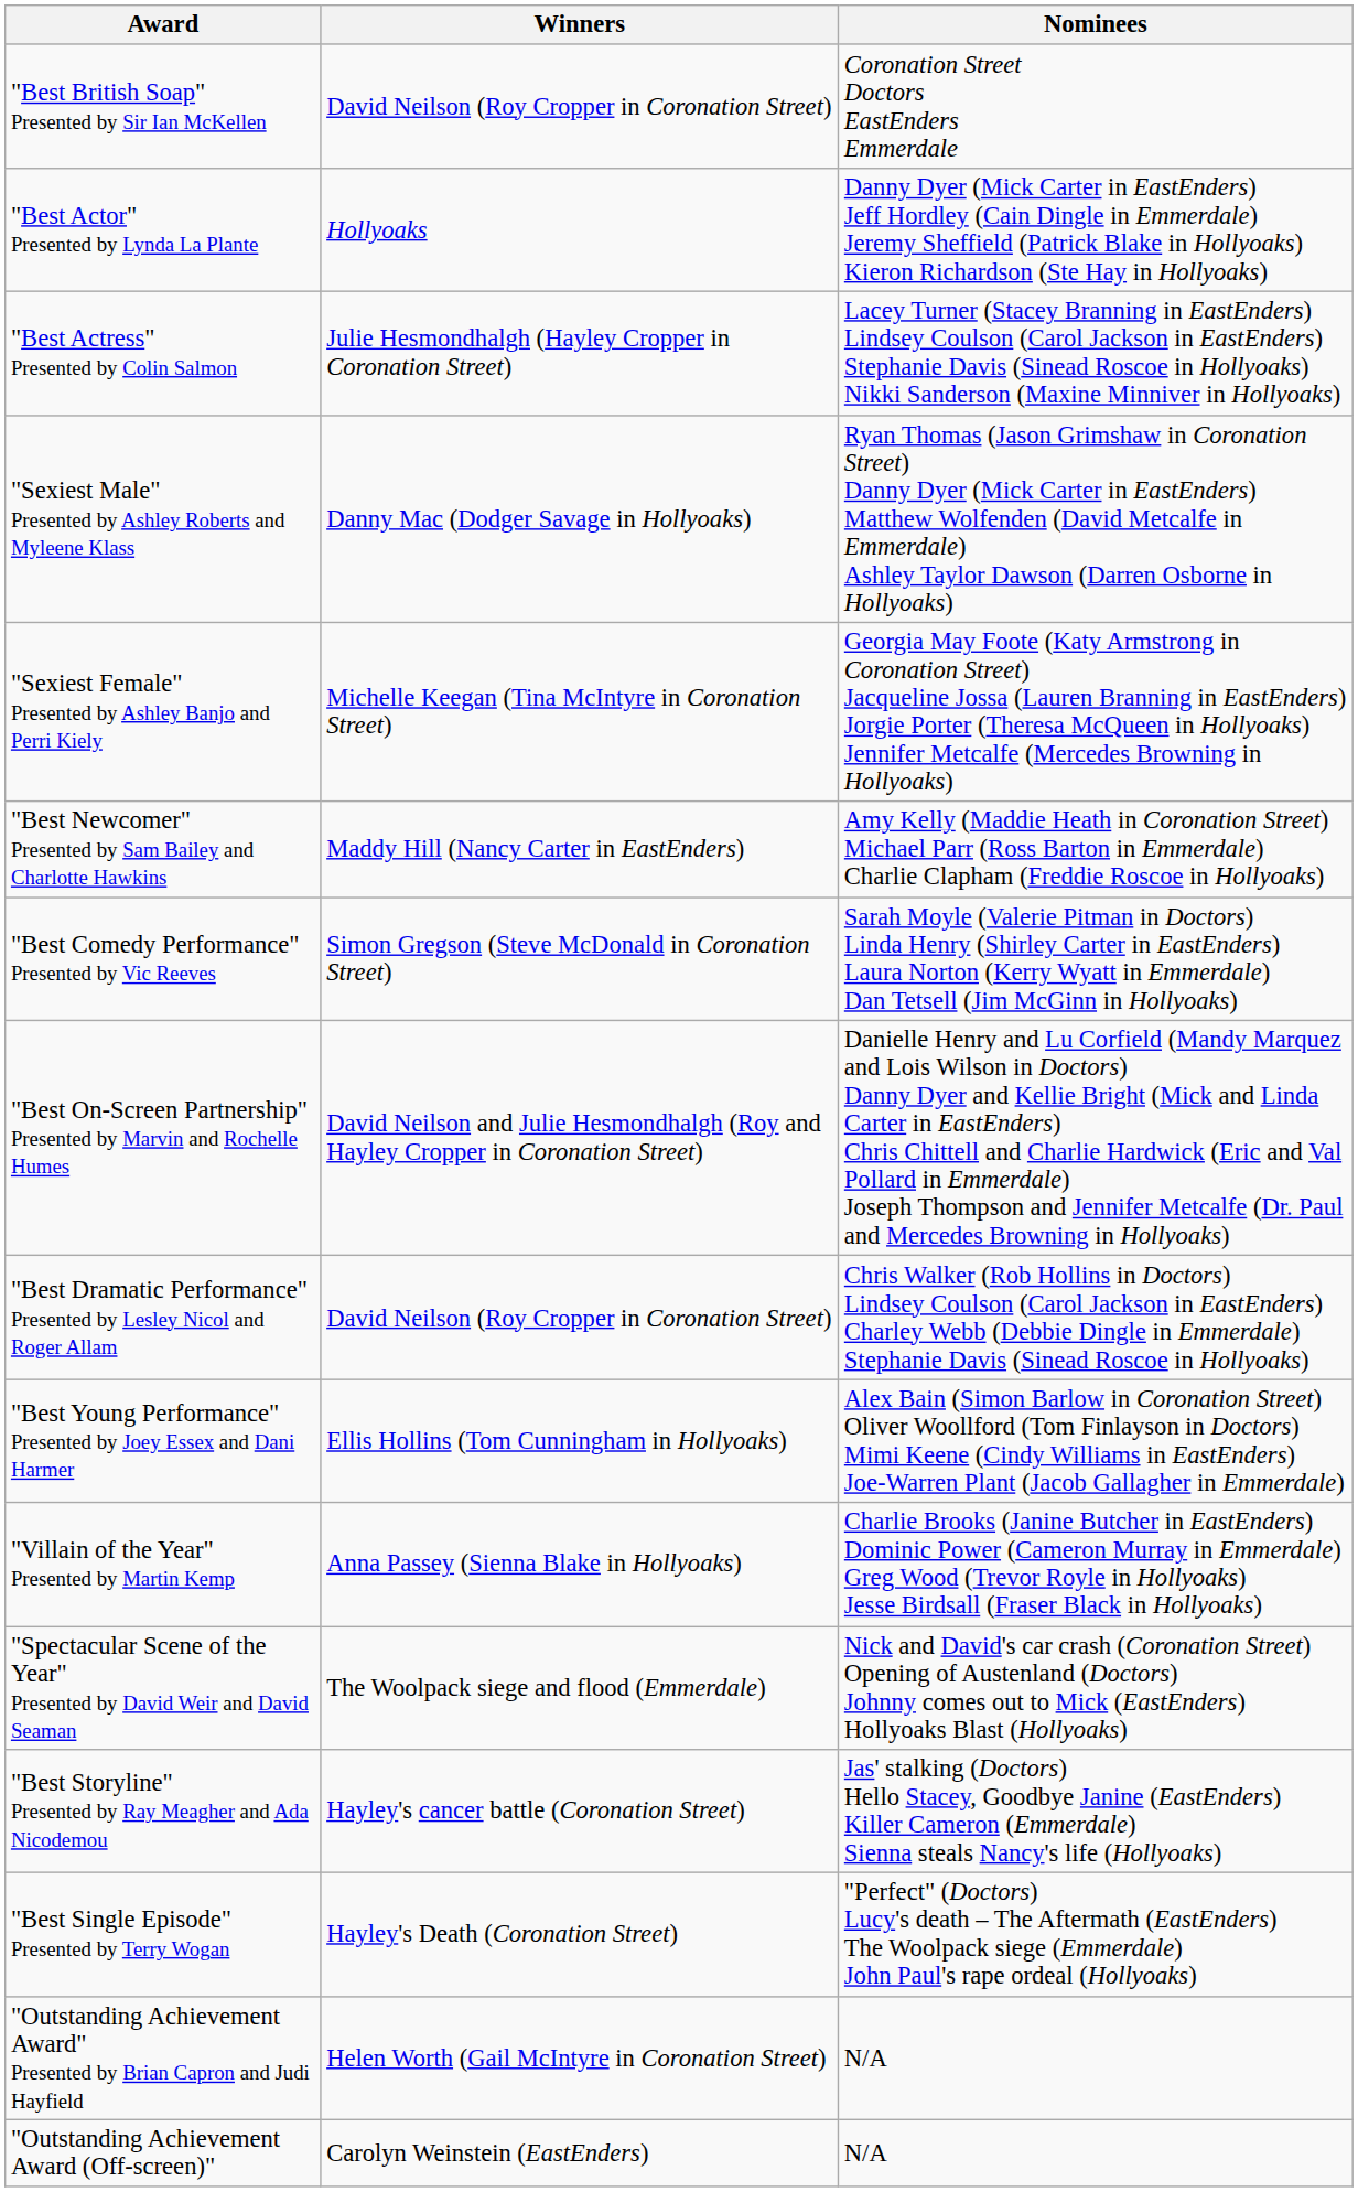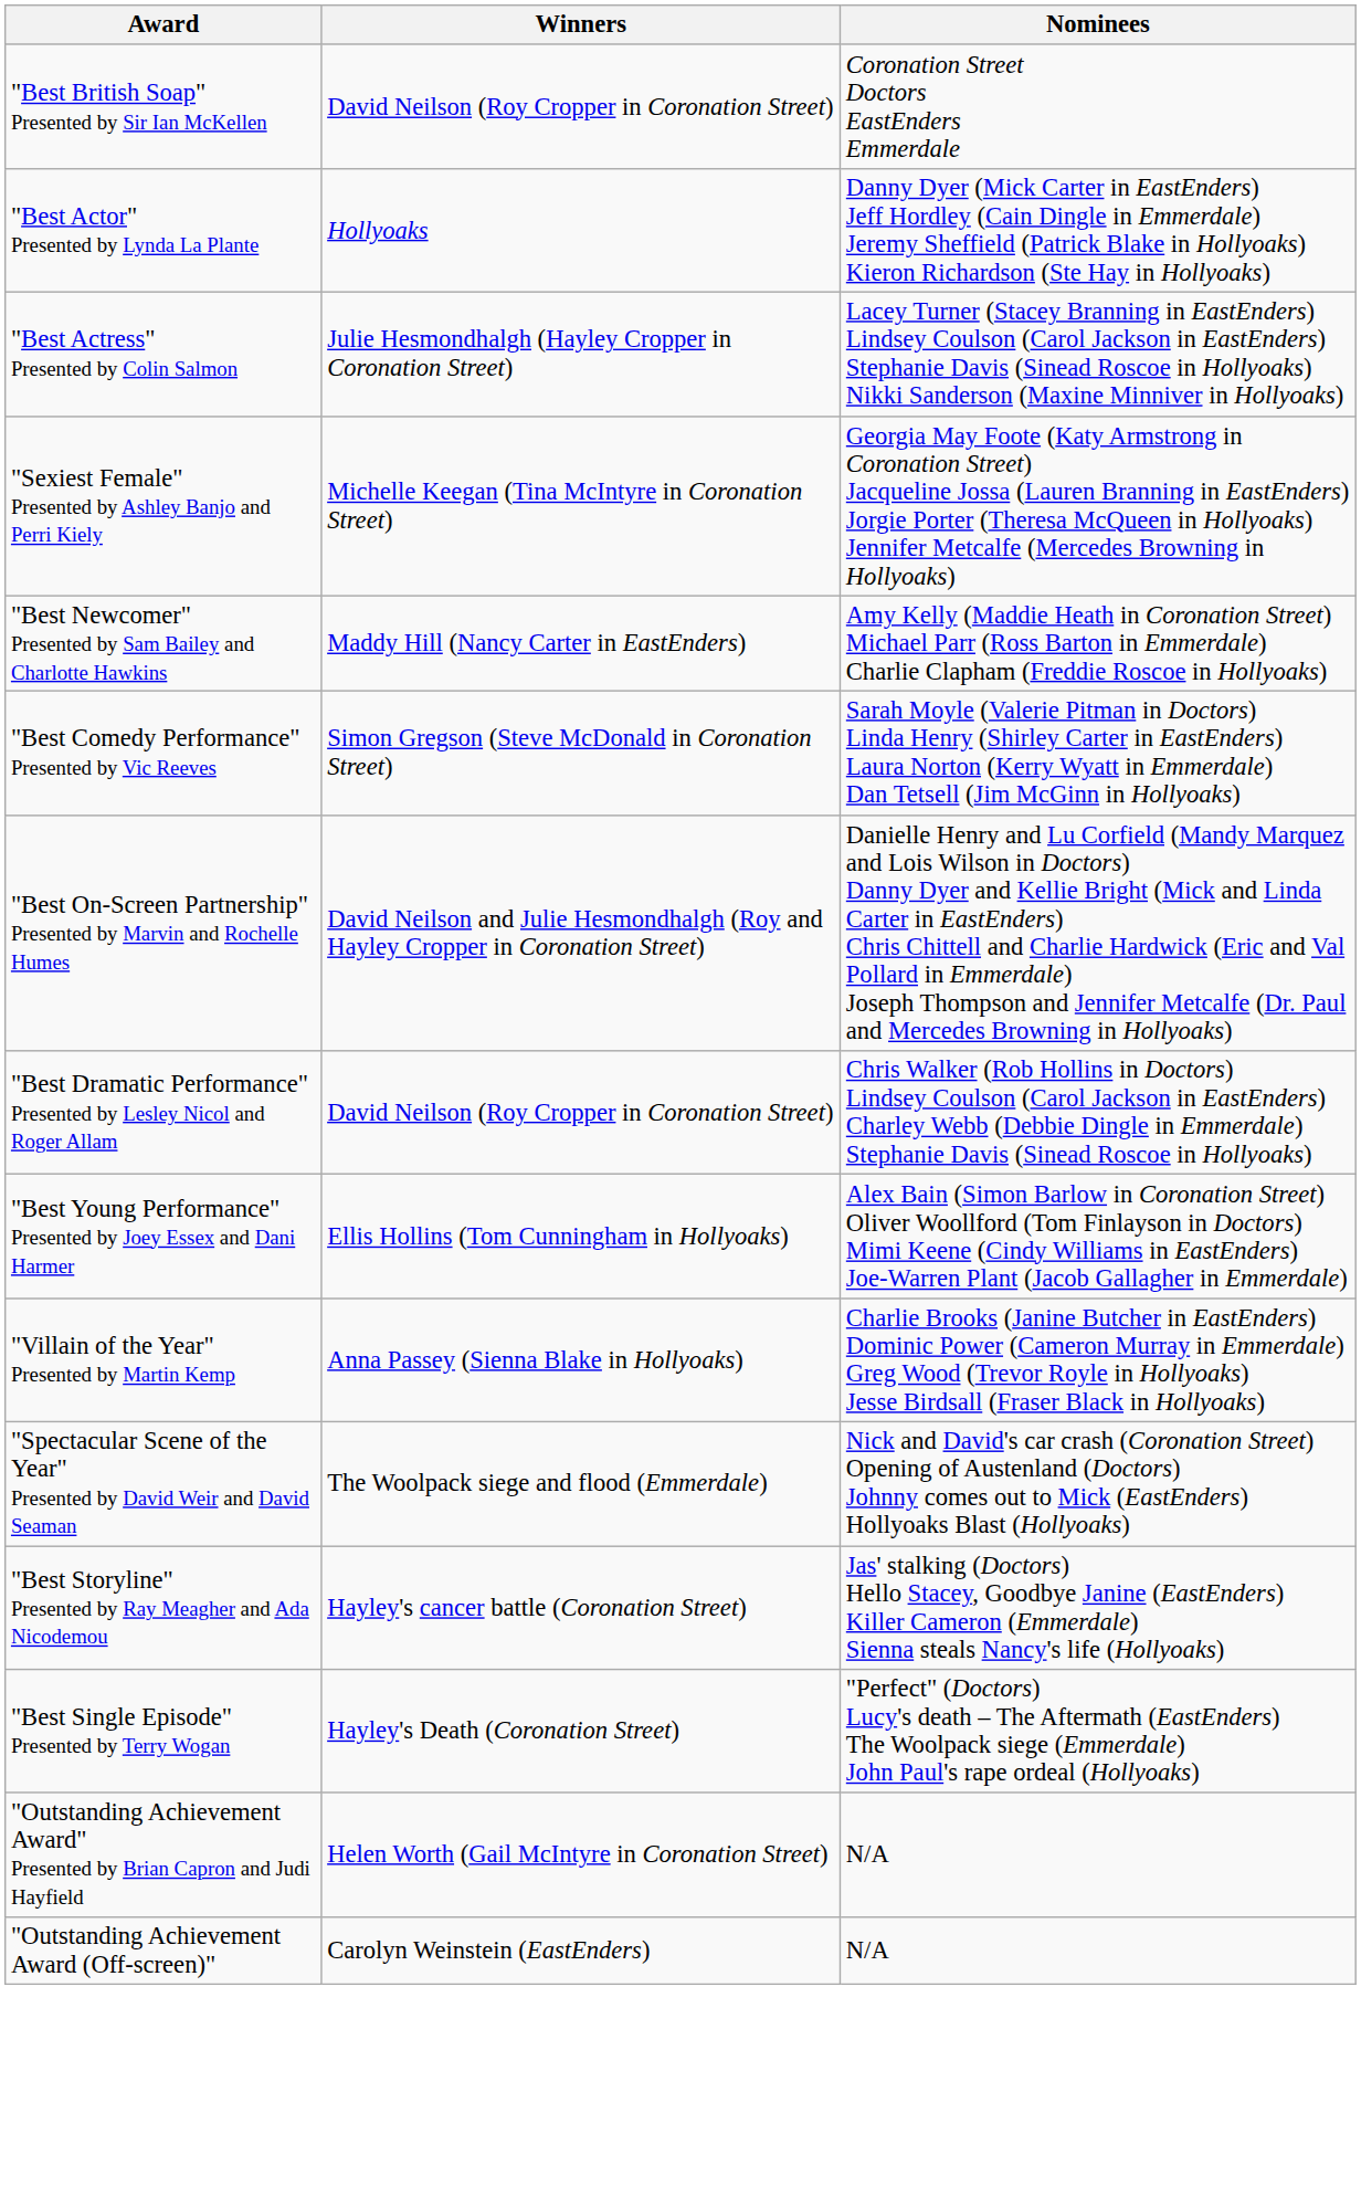 <table class="wikitable">
 <tr>
 <th>Award</th>
 <th>Winners</th>
 <th>Nominees</th>
 </tr>
 <tr>
 <td>"<a href='#'>Best British Soap</a>"<br><small>Presented by <a href='#'>Sir Ian McKellen</a></small></td>
 <td><a href='#'>David Neilson</a> (<a href='#'>Roy Cropper</a> in <em>Coronation Street</em>)</td>
 <td><em>Coronation Street</em><br><em>Doctors</em><br><em>EastEnders</em><br><em>Emmerdale</em></td>
 </tr>
 <tr>
 <td>"<a href='#'>Best Actor</a>"<br><small>Presented by <a href='#'>Lynda La Plante</a></small></td>
 <td><em><a href='#'>Hollyoaks</a></em></td>
 <td><a href='#'>Danny Dyer</a> (<a href='#'>Mick Carter</a> in <em>EastEnders</em>)<br><a href='#'>Jeff Hordley</a> (<a href='#'>Cain Dingle</a> in <em>Emmerdale</em>)<br><a href='#'>Jeremy Sheffield</a> (<a href='#'>Patrick Blake</a> in <em>Hollyoaks</em>)<br><a href='#'>Kieron Richardson</a> (<a href='#'>Ste Hay</a> in <em>Hollyoaks</em>)</td>
 </tr>
 <tr>
 <td>"<a href='#'>Best Actress</a>"<br><small>Presented by <a href='#'>Colin Salmon</a></small></td>
 <td><a href='#'>Julie Hesmondhalgh</a> (<a href='#'>Hayley Cropper</a> in <em>Coronation Street</em>)</td>
 <td><a href='#'>Lacey Turner</a> (<a href='#'>Stacey Branning</a> in <em>EastEnders</em>)<br><a href='#'>Lindsey Coulson</a> (<a href='#'>Carol Jackson</a> in <em>EastEnders</em>)<br><a href='#'>Stephanie Davis</a> (<a href='#'>Sinead Roscoe</a> in <em>Hollyoaks</em>)<br><a href='#'>Nikki Sanderson</a> (<a href='#'>Maxine Minniver</a> in <em>Hollyoaks</em>)</td>
-</tr>
-<tr>
-<td>"Sexiest Male"<br><small>Presented by <a href='#'>Ashley Roberts</a> and <a href='#'>Myleene Klass</a></small></td>
-<td><a href='#'>Danny Mac</a> (<a href='#'>Dodger Savage</a> in <em>Hollyoaks</em>)</td>
-<td><a href='#'>Ryan Thomas</a> (<a href='#'>Jason Grimshaw</a> in <em>Coronation Street</em>)<br><a href='#'>Danny Dyer</a> (<a href='#'>Mick Carter</a> in <em>EastEnders</em>)<br><a href='#'>Matthew Wolfenden</a> (<a href='#'>David Metcalfe</a> in <em>Emmerdale</em>)<br><a href='#'>Ashley Taylor Dawson</a> (<a href='#'>Darren Osborne</a> in <em>Hollyoaks</em>)</td>
 </tr>
 <tr>
 <td>"Sexiest Female"<br><small>Presented by <a href='#'>Ashley Banjo</a> and <a href='#'>Perri Kiely</a></small></td>
 <td><a href='#'>Michelle Keegan</a> (<a href='#'>Tina McIntyre</a> in <em>Coronation Street</em>)</td>
 <td><a href='#'>Georgia May Foote</a> (<a href='#'>Katy Armstrong</a> in <em>Coronation Street</em>)<br><a href='#'>Jacqueline Jossa</a> (<a href='#'>Lauren Branning</a> in <em>EastEnders</em>)<br><a href='#'>Jorgie Porter</a> (<a href='#'>Theresa McQueen</a> in <em>Hollyoaks</em>)<br><a href='#'>Jennifer Metcalfe</a> (<a href='#'>Mercedes Browning</a> in <em>Hollyoaks</em>)</td>
 </tr>
 <tr>
 <td>"Best Newcomer"<br><small>Presented by <a href='#'>Sam Bailey</a> and <a href='#'>Charlotte Hawkins</a></small></td>
 <td><a href='#'>Maddy Hill</a> (<a href='#'>Nancy Carter</a> in <em>EastEnders</em>)</td>
 <td><a href='#'>Amy Kelly</a> (<a href='#'>Maddie Heath</a> in <em>Coronation Street</em>)<br><a href='#'>Michael Parr</a> (<a href='#'>Ross Barton</a> in <em>Emmerdale</em>)<br>Charlie Clapham (<a href='#'>Freddie Roscoe</a> in <em>Hollyoaks</em>)</td>
 </tr>
 <tr>
 <td>"Best Comedy Performance"<br><small>Presented by <a href='#'>Vic Reeves</a></small></td>
 <td><a href='#'>Simon Gregson</a> (<a href='#'>Steve McDonald</a> in <em>Coronation Street</em>)</td>
 <td><a href='#'>Sarah Moyle</a> (<a href='#'>Valerie Pitman</a> in <em>Doctors</em>)<br><a href='#'>Linda Henry</a> (<a href='#'>Shirley Carter</a> in <em>EastEnders</em>)<br><a href='#'>Laura Norton</a> (<a href='#'>Kerry Wyatt</a> in <em>Emmerdale</em>)<br><a href='#'>Dan Tetsell</a> (<a href='#'>Jim McGinn</a> in <em>Hollyoaks</em>)</td>
 </tr>
 <tr>
 <td>"Best On-Screen Partnership"<br><small>Presented by <a href='#'>Marvin</a> and <a href='#'>Rochelle Humes</a></small></td>
 <td><a href='#'>David Neilson</a> and <a href='#'>Julie Hesmondhalgh</a> (<a href='#'>Roy</a> and <a href='#'>Hayley Cropper</a> in <em>Coronation Street</em>)</td>
 <td>Danielle Henry and <a href='#'>Lu Corfield</a> (<a href='#'>Mandy Marquez</a> and Lois Wilson in <em>Doctors</em>)<br><a href='#'>Danny Dyer</a> and <a href='#'>Kellie Bright</a> (<a href='#'>Mick</a> and <a href='#'>Linda Carter</a> in <em>EastEnders</em>)<br><a href='#'>Chris Chittell</a> and <a href='#'>Charlie Hardwick</a> (<a href='#'>Eric</a> and <a href='#'>Val Pollard</a> in <em>Emmerdale</em>)<br>Joseph Thompson and <a href='#'>Jennifer Metcalfe</a> (<a href='#'>Dr. Paul</a> and <a href='#'>Mercedes Browning</a> in <em>Hollyoaks</em>)</td>
 </tr>
 <tr>
 <td>"Best Dramatic Performance"<br><small>Presented by <a href='#'>Lesley Nicol</a> and <a href='#'>Roger Allam</a></small></td>
 <td><a href='#'>David Neilson</a> (<a href='#'>Roy Cropper</a> in <em>Coronation Street</em>)</td>
 <td><a href='#'>Chris Walker</a> (<a href='#'>Rob Hollins</a> in <em>Doctors</em>)<br><a href='#'>Lindsey Coulson</a> (<a href='#'>Carol Jackson</a> in <em>EastEnders</em>)<br><a href='#'>Charley Webb</a> (<a href='#'>Debbie Dingle</a> in <em>Emmerdale</em>)<br><a href='#'>Stephanie Davis</a> (<a href='#'>Sinead Roscoe</a> in <em>Hollyoaks</em>)</td>
 </tr>
 <tr>
 <td>"Best Young Performance"<br><small>Presented by <a href='#'>Joey Essex</a> and <a href='#'>Dani Harmer</a></small></td>
 <td><a href='#'>Ellis Hollins</a> (<a href='#'>Tom Cunningham</a> in <em>Hollyoaks</em>)</td>
 <td><a href='#'>Alex Bain</a> (<a href='#'>Simon Barlow</a> in <em>Coronation Street</em>)<br>Oliver Woollford (Tom Finlayson in <em>Doctors</em>)<br><a href='#'>Mimi Keene</a> (<a href='#'>Cindy Williams</a> in <em>EastEnders</em>)<br><a href='#'>Joe-Warren Plant</a> (<a href='#'>Jacob Gallagher</a> in <em>Emmerdale</em>)</td>
 </tr>
 <tr>
 <td>"Villain of the Year"<br><small>Presented by <a href='#'>Martin Kemp</a></small></td>
 <td><a href='#'>Anna Passey</a> (<a href='#'>Sienna Blake</a> in <em>Hollyoaks</em>)</td>
 <td><a href='#'>Charlie Brooks</a> (<a href='#'>Janine Butcher</a> in <em>EastEnders</em>)<br><a href='#'>Dominic Power</a> (<a href='#'>Cameron Murray</a> in <em>Emmerdale</em>)<br><a href='#'>Greg Wood</a> (<a href='#'>Trevor Royle</a> in <em>Hollyoaks</em>)<br><a href='#'>Jesse Birdsall</a> (<a href='#'>Fraser Black</a> in <em>Hollyoaks</em>)</td>
 </tr>
 <tr>
 <td>"Spectacular Scene of the Year"<br><small>Presented by <a href='#'>David Weir</a> and <a href='#'>David Seaman</a></small></td>
 <td>The Woolpack siege and flood (<em>Emmerdale</em>)</td>
 <td><a href='#'>Nick</a> and <a href='#'>David</a>'s car crash (<em>Coronation Street</em>)<br>Opening of Austenland (<em>Doctors</em>)<br><a href='#'>Johnny</a> comes out to <a href='#'>Mick</a> (<em>EastEnders</em>)<br>Hollyoaks Blast (<em>Hollyoaks</em>)</td>
 </tr>
 <tr>
 <td>"Best Storyline"<br><small>Presented by <a href='#'>Ray Meagher</a> and <a href='#'>Ada Nicodemou</a></small></td>
 <td><a href='#'>Hayley</a>'s <a href='#'>cancer</a> battle (<em>Coronation Street</em>)</td>
 <td><a href='#'>Jas</a>' stalking (<em>Doctors</em>)<br>Hello <a href='#'>Stacey</a>, Goodbye <a href='#'>Janine</a> (<em>EastEnders</em>)<br><a href='#'>Killer Cameron</a> (<em>Emmerdale</em>)<br><a href='#'>Sienna</a> steals <a href='#'>Nancy</a>'s life (<em>Hollyoaks</em>)</td>
 </tr>
 <tr>
 <td>"Best Single Episode"<br><small>Presented by <a href='#'>Terry Wogan</a></small></td>
 <td><a href='#'>Hayley</a>'s Death (<em>Coronation Street</em>)</td>
 <td>"Perfect" (<em>Doctors</em>)<br><a href='#'>Lucy</a>'s death – The Aftermath (<em>EastEnders</em>)<br>The Woolpack siege (<em>Emmerdale</em>)<br><a href='#'>John Paul</a>'s rape ordeal (<em>Hollyoaks</em>)</td>
 </tr>
 <tr>
 <td>"Outstanding Achievement Award"<br><small>Presented by <a href='#'>Brian Capron</a> and Judi Hayfield</small></td>
 <td><a href='#'>Helen Worth</a> (<a href='#'>Gail McIntyre</a> in <em>Coronation Street</em>)</td>
 <td>N/A</td>
 </tr>
 <tr>
 <td>"Outstanding Achievement Award (Off-screen)"</td>
 <td>Carolyn Weinstein (<em>EastEnders</em>)</td>
 <td>N/A</td>
 </tr>
 </table>
